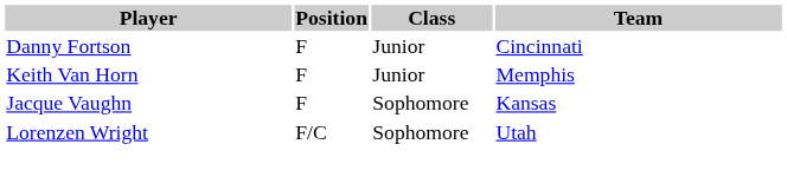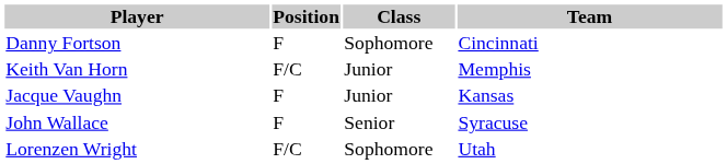 <table style="width:600px" "border:'1' 'solid' 'gray'">
 <tr>
 <th style="background:#CCCCCC;width:40%">Player</th>
 <th style="background:#CCCCCC;width:4%">Position</th>
 <th style="background:#CCCCCC;width:16%">Class</th>
 <th style="background:#CCCCCC;width:40%">Team</th>
 </tr>
 <tr>
 <td><a href='#'>Danny Fortson</a></td>
 <td>F</td>
-<td>Junior</td>
+<td>Sophomore</td>
 <td><a href='#'>Cincinnati</a></td>
 </tr>
 <tr>
 <td><a href='#'>Keith Van Horn</a></td>
-<td>F</td>
+<td>F/C</td>
 <td>Junior</td>
 <td><a href='#'>Memphis</a></td>
 </tr>
 <tr>
 <td><a href='#'>Jacque Vaughn</a></td>
 <td>F</td>
-<td>Sophomore</td>
+<td>Junior</td>
 <td><a href='#'>Kansas</a></td>
+</tr>
+<tr>
+<td><a href='#'>John Wallace</a></td>
+<td>F</td>
+<td>Senior</td>
+<td><a href='#'>Syracuse</a></td>
 </tr>
 <tr>
 <td><a href='#'>Lorenzen Wright</a></td>
 <td>F/C</td>
 <td>Sophomore</td>
 <td><a href='#'>Utah</a></td>
 </tr>
 </table>
